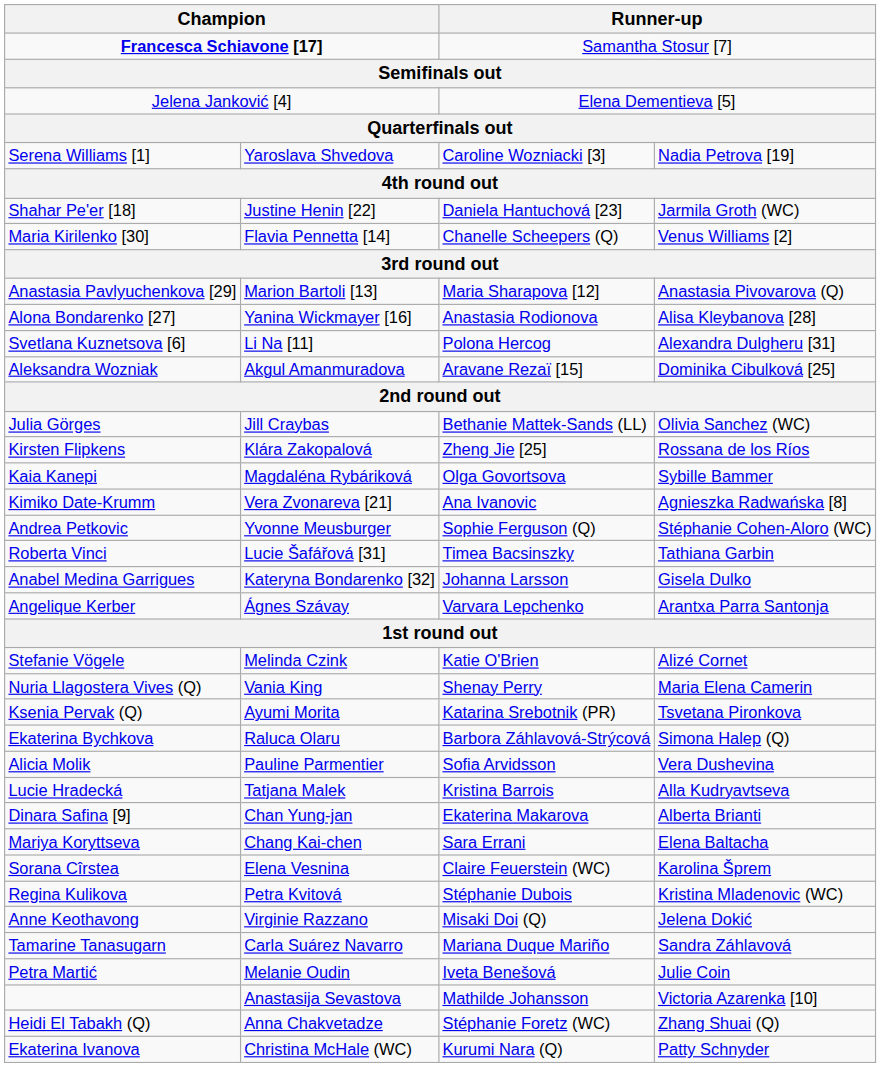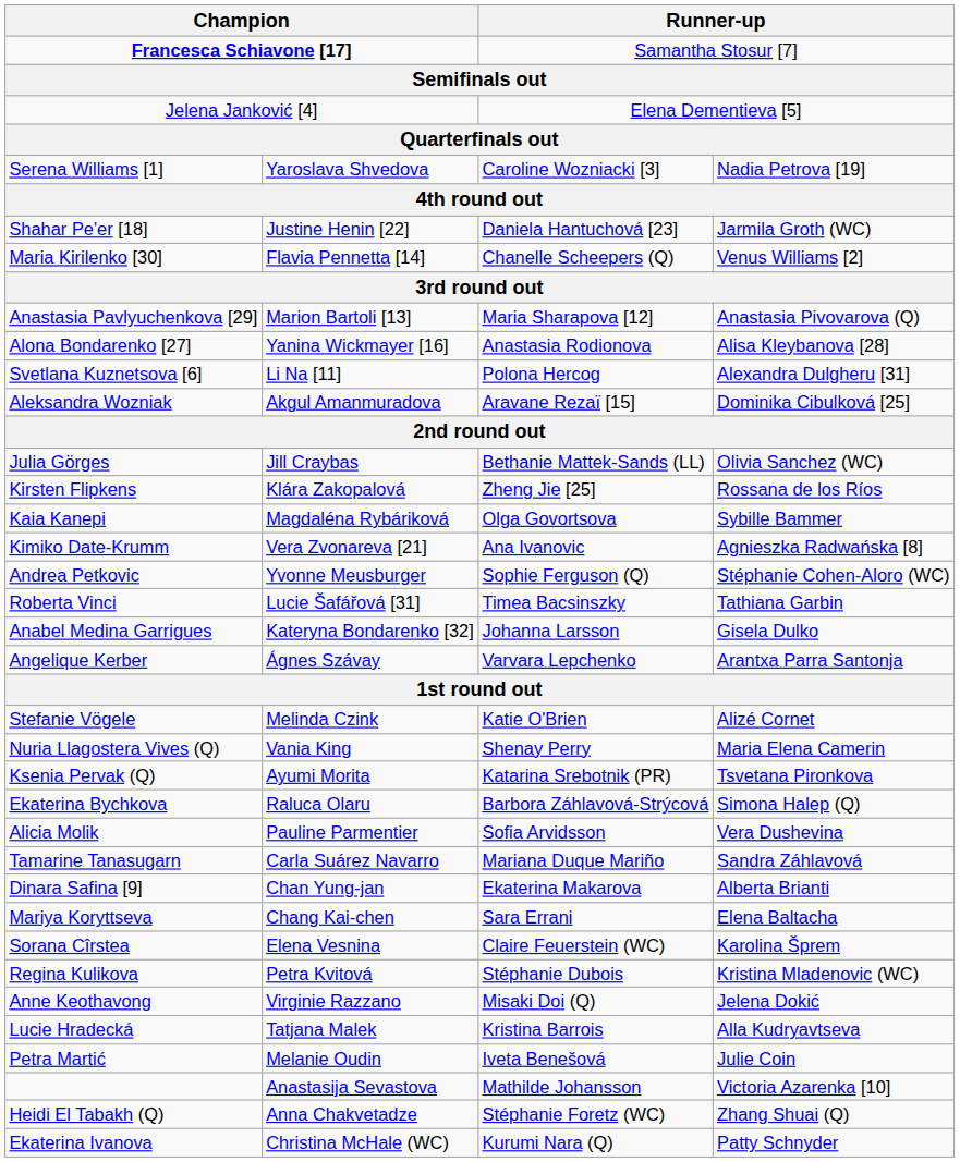 <table class="wikitable collapsible collapsed" style="font-size:90%">
 <tr style="font-size:110%">
 <th colspan="2">Champion</th>
 <th colspan="2">Runner-up</th>
 </tr>
 <tr style="text-align:center;">
 <td colspan="2"> <strong><a href='#'>Francesca Schiavone</a> [17]</strong></td>
 <td colspan="2"> <a href='#'>Samantha Stosur</a> [7]</td>
 </tr>
 <tr style="font-size:110%">
 <th colspan="4">Semifinals out</th>
 </tr>
 <tr>
 <td colspan="2" style="text-align:center;"> <a href='#'>Jelena Janković</a> [4]</td>
 <td colspan="2" style="text-align:center;"> <a href='#'>Elena Dementieva</a> [5]</td>
 </tr>
 <tr style="font-size:110%">
 <th colspan="4">Quarterfinals out</th>
 </tr>
 <tr>
 <td> <a href='#'>Serena Williams</a> [1]</td>
 <td> <a href='#'>Yaroslava Shvedova</a></td>
 <td> <a href='#'>Caroline Wozniacki</a> [3]</td>
 <td> <a href='#'>Nadia Petrova</a> [19]</td>
 </tr>
 <tr style="font-size:110%">
 <th colspan="4">4th round out</th>
 </tr>
 <tr>
 <td> <a href='#'>Shahar Pe'er</a> [18]</td>
 <td> <a href='#'>Justine Henin</a> [22]</td>
 <td> <a href='#'>Daniela Hantuchová</a> [23]</td>
 <td> <a href='#'>Jarmila Groth</a> (WC)</td>
 </tr>
 <tr>
 <td> <a href='#'>Maria Kirilenko</a> [30]</td>
 <td> <a href='#'>Flavia Pennetta</a> [14]</td>
 <td> <a href='#'>Chanelle Scheepers</a> (Q)</td>
 <td> <a href='#'>Venus Williams</a> [2]</td>
 </tr>
 <tr style="font-size:110%">
 <th colspan="4">3rd round out</th>
 </tr>
 <tr>
 <td> <a href='#'>Anastasia Pavlyuchenkova</a> [29]</td>
 <td> <a href='#'>Marion Bartoli</a> [13]</td>
 <td> <a href='#'>Maria Sharapova</a> [12]</td>
 <td> <a href='#'>Anastasia Pivovarova</a> (Q)</td>
 </tr>
 <tr>
 <td> <a href='#'>Alona Bondarenko</a> [27]</td>
 <td> <a href='#'>Yanina Wickmayer</a> [16]</td>
 <td> <a href='#'>Anastasia Rodionova</a></td>
 <td> <a href='#'>Alisa Kleybanova</a> [28]</td>
 </tr>
 <tr>
 <td> <a href='#'>Svetlana Kuznetsova</a> [6]</td>
 <td> <a href='#'>Li Na</a> [11]</td>
 <td> <a href='#'>Polona Hercog</a></td>
 <td> <a href='#'>Alexandra Dulgheru</a> [31]</td>
 </tr>
 <tr>
 <td> <a href='#'>Aleksandra Wozniak</a></td>
 <td> <a href='#'>Akgul Amanmuradova</a></td>
 <td> <a href='#'>Aravane Rezaï</a> [15]</td>
 <td> <a href='#'>Dominika Cibulková</a> [25]</td>
 </tr>
 <tr style="font-size:110%">
 <th colspan="4">2nd round out</th>
 </tr>
 <tr>
 <td> <a href='#'>Julia Görges</a></td>
 <td> <a href='#'>Jill Craybas</a></td>
 <td> <a href='#'>Bethanie Mattek-Sands</a> (LL)</td>
 <td> <a href='#'>Olivia Sanchez</a> (WC)</td>
 </tr>
 <tr>
 <td> <a href='#'>Kirsten Flipkens</a></td>
 <td> <a href='#'>Klára Zakopalová</a></td>
 <td> <a href='#'>Zheng Jie</a> [25]</td>
 <td> <a href='#'>Rossana de los Ríos</a></td>
 </tr>
 <tr>
 <td> <a href='#'>Kaia Kanepi</a></td>
 <td> <a href='#'>Magdaléna Rybáriková</a></td>
 <td> <a href='#'>Olga Govortsova</a></td>
 <td> <a href='#'>Sybille Bammer</a></td>
 </tr>
 <tr>
 <td> <a href='#'>Kimiko Date-Krumm</a></td>
 <td> <a href='#'>Vera Zvonareva</a> [21]</td>
 <td> <a href='#'>Ana Ivanovic</a></td>
 <td> <a href='#'>Agnieszka Radwańska</a> [8]</td>
 </tr>
 <tr>
 <td> <a href='#'>Andrea Petkovic</a></td>
 <td> <a href='#'>Yvonne Meusburger</a></td>
 <td> <a href='#'>Sophie Ferguson</a> (Q)</td>
 <td> <a href='#'>Stéphanie Cohen-Aloro</a> (WC)</td>
 </tr>
 <tr>
 <td> <a href='#'>Roberta Vinci</a></td>
 <td> <a href='#'>Lucie Šafářová</a> [31]</td>
 <td> <a href='#'>Timea Bacsinszky</a></td>
 <td> <a href='#'>Tathiana Garbin</a></td>
 </tr>
 <tr>
 <td> <a href='#'>Anabel Medina Garrigues</a></td>
 <td> <a href='#'>Kateryna Bondarenko</a> [32]</td>
 <td> <a href='#'>Johanna Larsson</a></td>
 <td> <a href='#'>Gisela Dulko</a></td>
 </tr>
 <tr>
 <td> <a href='#'>Angelique Kerber</a></td>
 <td> <a href='#'>Ágnes Szávay</a></td>
 <td> <a href='#'>Varvara Lepchenko</a></td>
 <td> <a href='#'>Arantxa Parra Santonja</a></td>
 </tr>
 <tr style="font-size:110%">
 <th colspan="4">1st round out</th>
 </tr>
 <tr>
 <td> <a href='#'>Stefanie Vögele</a></td>
 <td> <a href='#'>Melinda Czink</a></td>
 <td> <a href='#'>Katie O'Brien</a></td>
 <td> <a href='#'>Alizé Cornet</a></td>
 </tr>
 <tr>
 <td> <a href='#'>Nuria Llagostera Vives</a> (Q)</td>
 <td> <a href='#'>Vania King</a></td>
 <td> <a href='#'>Shenay Perry</a></td>
 <td> <a href='#'>Maria Elena Camerin</a></td>
 </tr>
 <tr>
 <td> <a href='#'>Ksenia Pervak</a> (Q)</td>
 <td> <a href='#'>Ayumi Morita</a></td>
 <td> <a href='#'>Katarina Srebotnik</a> (PR)</td>
 <td> <a href='#'>Tsvetana Pironkova</a></td>
 </tr>
 <tr>
 <td> <a href='#'>Ekaterina Bychkova</a></td>
 <td> <a href='#'>Raluca Olaru</a></td>
 <td> <a href='#'>Barbora Záhlavová-Strýcová</a></td>
 <td> <a href='#'>Simona Halep</a> (Q)</td>
 </tr>
 <tr>
 <td> <a href='#'>Alicia Molik</a></td>
 <td> <a href='#'>Pauline Parmentier</a></td>
 <td> <a href='#'>Sofia Arvidsson</a></td>
 <td> <a href='#'>Vera Dushevina</a></td>
 </tr>
 <tr>
-<td> <a href='#'>Lucie Hradecká</a></td>
-<td> <a href='#'>Tatjana Malek</a></td>
-<td> <a href='#'>Kristina Barrois</a></td>
-<td> <a href='#'>Alla Kudryavtseva</a></td>
+<td> <a href='#'>Tamarine Tanasugarn</a></td>
+<td> <a href='#'>Carla Suárez Navarro</a></td>
+<td> <a href='#'>Mariana Duque Mariño</a></td>
+<td> <a href='#'>Sandra Záhlavová</a></td>
 </tr>
 <tr>
 <td> <a href='#'>Dinara Safina</a> [9]</td>
 <td> <a href='#'>Chan Yung-jan</a></td>
 <td> <a href='#'>Ekaterina Makarova</a></td>
 <td> <a href='#'>Alberta Brianti</a></td>
 </tr>
 <tr>
 <td> <a href='#'>Mariya Koryttseva</a></td>
 <td> <a href='#'>Chang Kai-chen</a></td>
 <td> <a href='#'>Sara Errani</a></td>
 <td> <a href='#'>Elena Baltacha</a></td>
 </tr>
 <tr>
 <td> <a href='#'>Sorana Cîrstea</a></td>
 <td> <a href='#'>Elena Vesnina</a></td>
 <td> <a href='#'>Claire Feuerstein</a> (WC)</td>
 <td> <a href='#'>Karolina Šprem</a></td>
 </tr>
 <tr>
 <td> <a href='#'>Regina Kulikova</a></td>
 <td> <a href='#'>Petra Kvitová</a></td>
 <td> <a href='#'>Stéphanie Dubois</a></td>
 <td> <a href='#'>Kristina Mladenovic</a> (WC)</td>
 </tr>
 <tr>
 <td> <a href='#'>Anne Keothavong</a></td>
 <td> <a href='#'>Virginie Razzano</a></td>
 <td> <a href='#'>Misaki Doi</a> (Q)</td>
 <td> <a href='#'>Jelena Dokić</a></td>
 </tr>
 <tr>
-<td> <a href='#'>Tamarine Tanasugarn</a></td>
-<td> <a href='#'>Carla Suárez Navarro</a></td>
-<td> <a href='#'>Mariana Duque Mariño</a></td>
-<td> <a href='#'>Sandra Záhlavová</a></td>
+<td> <a href='#'>Lucie Hradecká</a></td>
+<td> <a href='#'>Tatjana Malek</a></td>
+<td> <a href='#'>Kristina Barrois</a></td>
+<td> <a href='#'>Alla Kudryavtseva</a></td>
 </tr>
 <tr>
 <td> <a href='#'>Petra Martić</a></td>
 <td> <a href='#'>Melanie Oudin</a></td>
 <td> <a href='#'>Iveta Benešová</a></td>
 <td> <a href='#'>Julie Coin</a></td>
 </tr>
 <tr>
 <td> </td>
 <td> <a href='#'>Anastasija Sevastova</a></td>
 <td> <a href='#'>Mathilde Johansson</a></td>
 <td> <a href='#'>Victoria Azarenka</a> [10]</td>
 </tr>
 <tr>
 <td> <a href='#'>Heidi El Tabakh</a> (Q)</td>
 <td> <a href='#'>Anna Chakvetadze</a></td>
 <td> <a href='#'>Stéphanie Foretz</a> (WC)</td>
 <td> <a href='#'>Zhang Shuai</a> (Q)</td>
 </tr>
 <tr>
 <td> <a href='#'>Ekaterina Ivanova</a></td>
 <td> <a href='#'>Christina McHale</a> (WC)</td>
 <td> <a href='#'>Kurumi Nara</a> (Q)</td>
 <td> <a href='#'>Patty Schnyder</a></td>
 </tr>
 </table>
